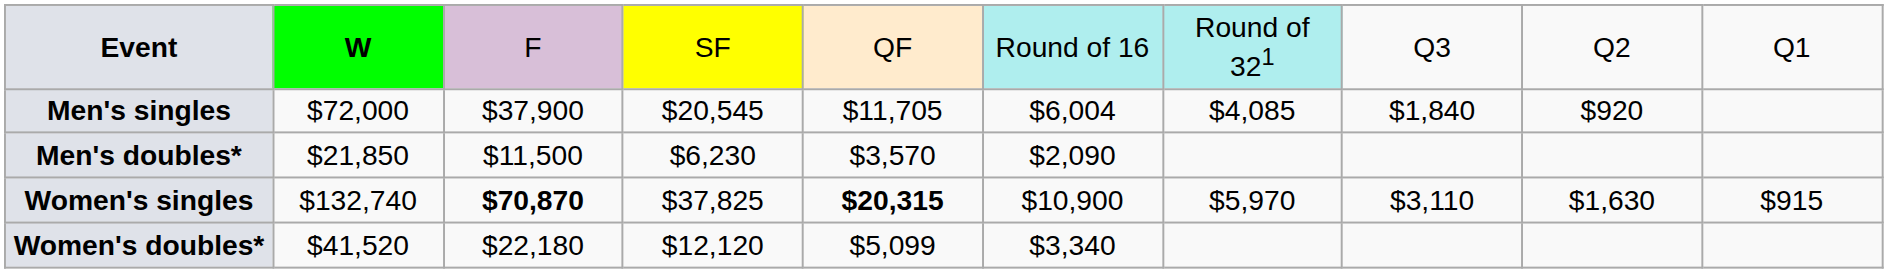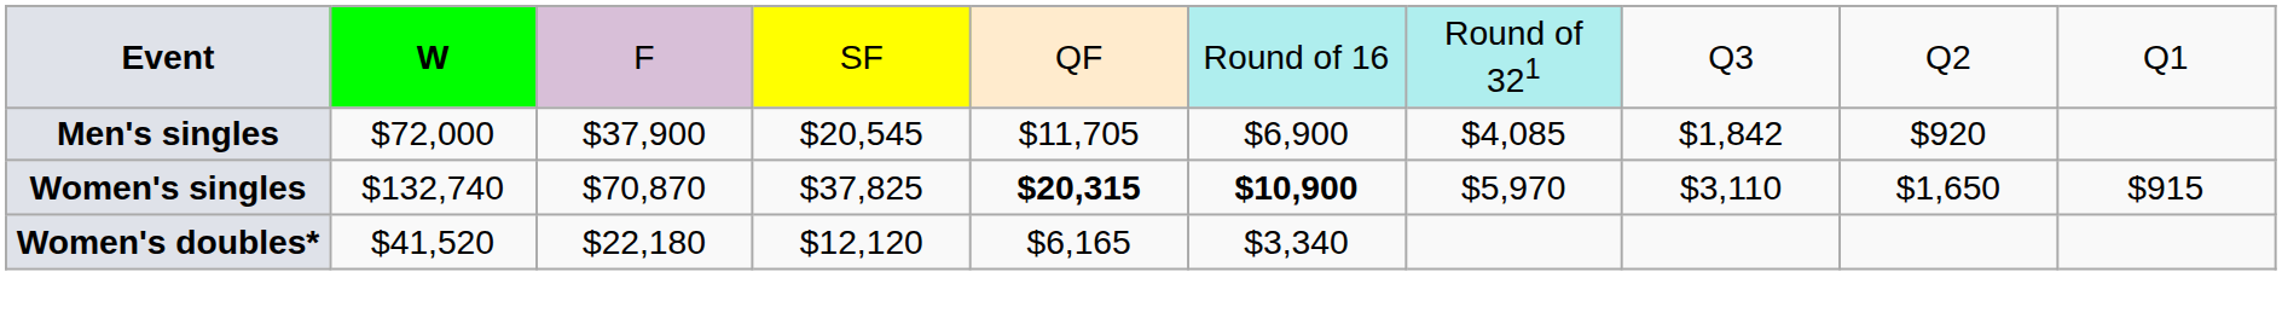 <table class=wikitable style=font-size:90%;text-align:center>
 <tr>
 <td style="width:130px; background:#dfe2e9;"><strong>Event</strong></td>
 <td style="width:80px; background:lime;"><strong>W</strong></td>
 <td style="width:85px; background:thistle;">F</td>
 <td style="width:85px; background:#ff0;">SF</td>
 <td style="width:85px; background:#ffebcd;">QF</td>
 <td style="width:85px; background:#afeeee;">Round of 16</td>
 <td style="width:85px; background:#afeeee;">Round of 32<sup>1</sup></td>
 <td width=85>Q3</td>
 <td width=85>Q2</td>
 <td width=85>Q1</td>
 </tr>
 <tr>
 <td style="background:#dfe2e9;"><strong>Men's singles</strong></td>
 <td>$72,000</td>
 <td>$37,900</td>
 <td>$20,545</td>
 <td>$11,705</td>
-<td>$6,004</td>
+<td>$6,900</td>
 <td>$4,085</td>
-<td>$1,840</td>
+<td>$1,842</td>
 <td>$920</td>
-<td></td>
-</tr>
-<tr>
-<td style="background:#dfe2e9;"><strong>Men's doubles*</strong></td>
-<td>$21,850</td>
-<td>$11,500</td>
-<td>$6,230</td>
-<td>$3,570</td>
-<td>$2,090</td>
-<td></td>
-<td></td>
-<td></td>
 <td></td>
 </tr>
 <tr>
 <td style="background:#dfe2e9;"><strong>Women's singles</strong></td>
 <td>$132,740</td>
-<td><strong>$70,870</strong></td>
+<td>$70,870</td>
 <td>$37,825</td>
 <td><strong>$20,315</strong></td>
-<td>$10,900</td>
+<td><strong>$10,900</strong></td>
 <td>$5,970</td>
 <td>$3,110</td>
-<td>$1,630</td>
+<td>$1,650</td>
 <td>$915</td>
 </tr>
 <tr>
 <td style="background:#dfe2e9;"><strong>Women's doubles*</strong></td>
 <td>$41,520</td>
 <td>$22,180</td>
 <td>$12,120</td>
-<td>$5,099</td>
+<td>$6,165</td>
 <td>$3,340</td>
 <td></td>
 <td></td>
 <td></td>
 <td></td>
 </tr>
 </table>
